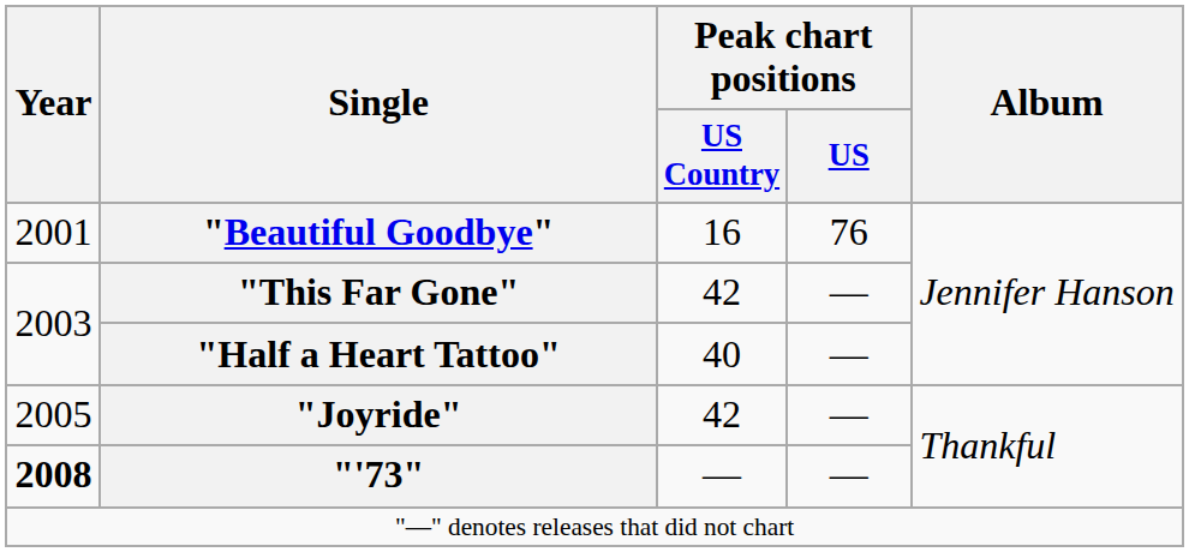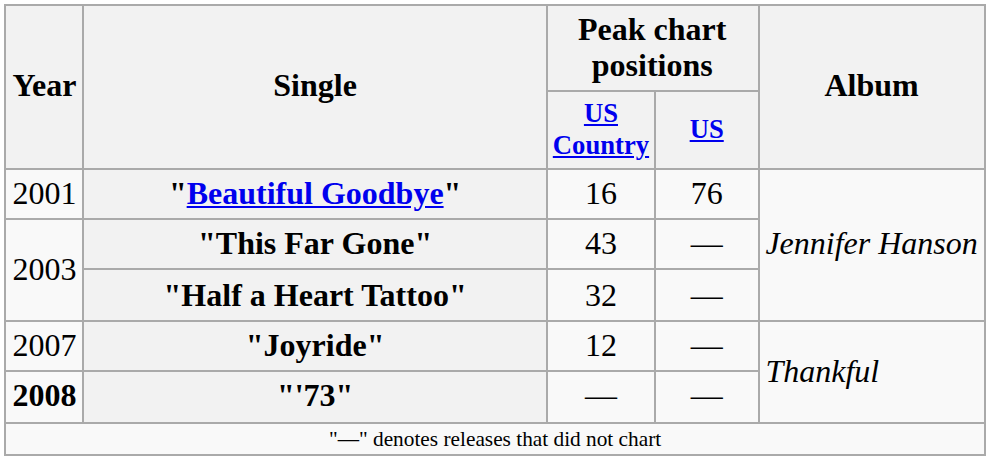 <table class="wikitable plainrowheaders" style="text-align:center;">
 <tr>
 <th rowspan="2">Year</th>
 <th rowspan="2" style="width:14em;">Single</th>
 <th colspan="2">Peak chart<br>positions</th>
 <th rowspan="2">Album</th>
 </tr>
 <tr style="font-size:smaller;">
 <th width="45"><a href='#'>US Country</a></th>
 <th width="45"><a href='#'>US</a></th>
 </tr>
 <tr>
 <td>2001</td>
 <th scope="row">"<a href='#'>Beautiful Goodbye</a>"</th>
 <td>16</td>
 <td>76</td>
 <td align="left" rowspan="3"><em>Jennifer Hanson</em></td>
 </tr>
 <tr>
 <td rowspan="2">2003</td>
 <th scope="row">"This Far Gone"</th>
-<td>42</td>
+<td>43</td>
 <td>—</td>
 </tr>
 <tr>
 <th scope="row">"Half a Heart Tattoo"</th>
-<td>40</td>
+<td>32</td>
 <td>—</td>
 </tr>
 <tr>
-<td>2005</td>
+<td>2007</td>
 <th scope="row">"Joyride"</th>
-<td>42</td>
+<td>12</td>
 <td>—</td>
 <td align="left" rowspan="2"><em>Thankful</em></td>
 </tr>
 <tr>
 <td><strong>2008</strong></td>
 <th scope="row">"'73"</th>
 <td>—</td>
 <td>—</td>
 </tr>
 <tr>
 <td colspan="5" style="font-size:8pt">"—" denotes releases that did not chart</td>
 </tr>
 <tr>
 </tr>
 </table>
